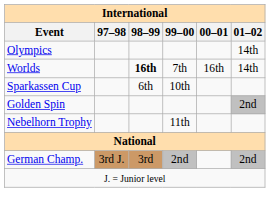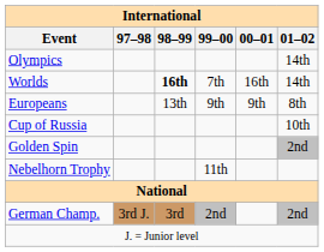 <table class="wikitable" style="text-align:center">
 <tr>
 <th style="background-color: #ffdead; " colspan=6 align=center>International</th>
 </tr>
 <tr>
 <th>Event</th>
 <th>97–98</th>
 <th>98–99</th>
 <th>99–00</th>
 <th>00–01</th>
 <th>01–02</th>
 </tr>
 <tr>
 <td align=left><a href='#'>Olympics</a></td>
 <td></td>
 <td></td>
 <td></td>
 <td></td>
 <td>14th</td>
 </tr>
 <tr>
 <td align=left><a href='#'>Worlds</a></td>
 <td></td>
 <td><strong>16th</strong></td>
 <td>7th</td>
 <td>16th</td>
 <td>14th</td>
 </tr>
 <tr>
-<td align=left><a href='#'>Sparkassen Cup</a></td>
+<td align=left><a href='#'>Europeans</a></td>
 <td></td>
-<td>6th</td>
-<td>10th</td>
+<td>13th</td>
+<td>9th</td>
+<td>9th</td>
+<td>8th</td>
+</tr>
+<tr>
+<td align=left><a href='#'>Cup of Russia</a></td>
 <td></td>
 <td></td>
+<td></td>
+<td></td>
+<td>10th</td>
 </tr>
 <tr>
 <td align=left><a href='#'>Golden Spin</a></td>
 <td></td>
 <td></td>
 <td></td>
 <td></td>
 <td bgcolor=silver>2nd</td>
 </tr>
 <tr>
 <td align=left><a href='#'>Nebelhorn Trophy</a></td>
 <td></td>
 <td></td>
 <td>11th</td>
 <td></td>
 <td></td>
 </tr>
 <tr>
 <th style="background-color: #ffdead; " colspan=6 align=center>National</th>
 </tr>
 <tr>
 <td align=left><a href='#'>German Champ.</a></td>
 <td bgcolor=cc9966>3rd J.</td>
 <td bgcolor=cc9966>3rd</td>
 <td bgcolor=silver>2nd</td>
 <td></td>
 <td bgcolor=silver>2nd</td>
 </tr>
 <tr>
 <td colspan=6 align=center><small> J. = Junior level </small></td>
 </tr>
 </table>
